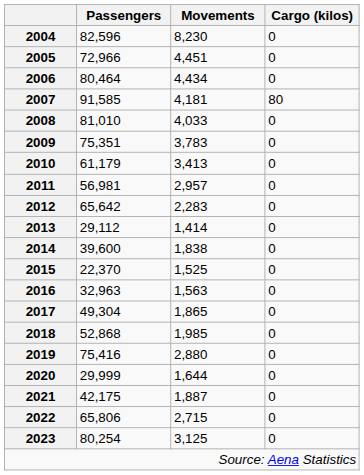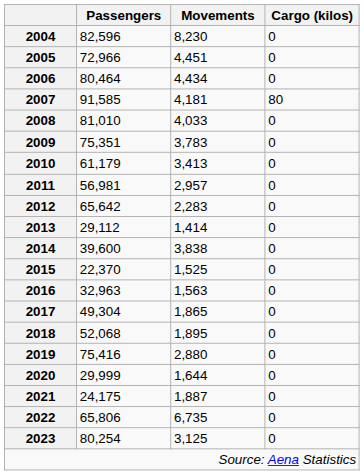 <table class="wikitable sortable" style="font-size: 95%">
 <tr>
 <th style="width:75px"></th>
 <th style="width:100px">Passengers</th>
 <th style="width:100px">Movements</th>
 <th style="width:100px">Cargo (kilos)</th>
 </tr>
 <tr>
 <th>2004</th>
 <td>82,596</td>
 <td>8,230</td>
 <td>0</td>
 </tr>
 <tr>
 <th>2005</th>
 <td>72,966</td>
 <td>4,451</td>
 <td>0</td>
 </tr>
 <tr>
 <th>2006</th>
 <td>80,464</td>
 <td>4,434</td>
 <td>0</td>
 </tr>
 <tr>
 <th>2007</th>
 <td>91,585</td>
 <td>4,181</td>
 <td>80</td>
 </tr>
 <tr>
 <th>2008</th>
 <td>81,010</td>
 <td>4,033</td>
 <td>0</td>
 </tr>
 <tr>
 <th>2009</th>
 <td>75,351</td>
 <td>3,783</td>
 <td>0</td>
 </tr>
 <tr>
 <th>2010</th>
 <td>61,179</td>
 <td>3,413</td>
 <td>0</td>
 </tr>
 <tr>
 <th>2011</th>
 <td>56,981</td>
 <td>2,957</td>
 <td>0</td>
 </tr>
 <tr>
 <th>2012</th>
 <td>65,642</td>
 <td>2,283</td>
 <td>0</td>
 </tr>
 <tr>
 <th>2013</th>
 <td>29,112</td>
 <td>1,414</td>
 <td>0</td>
 </tr>
 <tr>
 <th>2014</th>
 <td>39,600</td>
-<td>1,838</td>
+<td>3,838</td>
 <td>0</td>
 </tr>
 <tr>
 <th>2015</th>
 <td>22,370</td>
 <td>1,525</td>
 <td>0</td>
 </tr>
 <tr>
 <th>2016</th>
 <td>32,963</td>
 <td>1,563</td>
 <td>0</td>
 </tr>
 <tr>
 <th>2017</th>
 <td>49,304</td>
 <td>1,865</td>
 <td>0</td>
 </tr>
 <tr>
 <th>2018</th>
-<td>52,868</td>
-<td>1,985</td>
+<td>52,068</td>
+<td>1,895</td>
 <td>0</td>
 </tr>
 <tr>
 <th>2019</th>
 <td>75,416</td>
 <td>2,880</td>
 <td>0</td>
 </tr>
 <tr>
 <th>2020</th>
 <td>29,999</td>
 <td>1,644</td>
 <td>0</td>
 </tr>
 <tr>
 <th>2021</th>
-<td>42,175</td>
+<td>24,175</td>
 <td>1,887</td>
 <td>0</td>
 </tr>
 <tr>
 <th>2022</th>
 <td>65,806</td>
-<td>2,715</td>
+<td>6,735</td>
 <td>0</td>
 </tr>
 <tr>
 <th>2023</th>
 <td>80,254</td>
 <td>3,125</td>
 <td>0</td>
 </tr>
 <tr>
 <td colspan="4" style="text-align:right;"><em>Source: <a href='#'>Aena</a> Statistics</em></td>
 </tr>
 </table>
